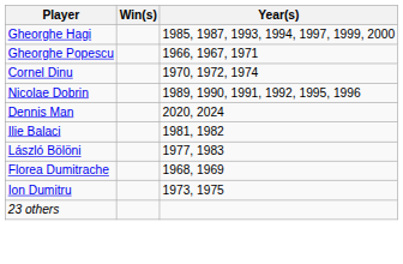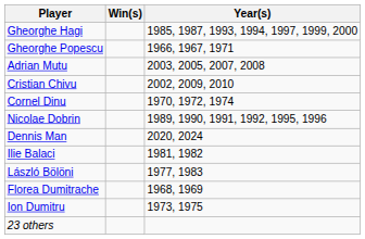 <table class="wikitable sortable">
 <tr>
 <th>Player</th>
 <th>Win(s)</th>
 <th>Year(s)</th>
 </tr>
 <tr>
 <td><a href='#'>Gheorghe Hagi</a></td>
 <td></td>
 <td>1985, 1987, 1993, 1994, 1997, 1999, 2000</td>
 </tr>
 <tr>
 <td><a href='#'>Gheorghe Popescu</a></td>
 <td></td>
 <td>1966, 1967, 1971</td>
+</tr>
+<tr>
+<td><a href='#'>Adrian Mutu</a></td>
+<td></td>
+<td>2003, 2005, 2007, 2008</td>
+</tr>
+<tr>
+<td><a href='#'>Cristian Chivu</a></td>
+<td></td>
+<td>2002, 2009, 2010</td>
 </tr>
 <tr>
 <td><a href='#'>Cornel Dinu</a></td>
 <td></td>
 <td>1970, 1972, 1974</td>
 </tr>
 <tr>
 <td><a href='#'>Nicolae Dobrin</a></td>
 <td></td>
 <td>1989, 1990, 1991, 1992, 1995, 1996</td>
 </tr>
 <tr>
 <td><a href='#'>Dennis Man</a></td>
 <td></td>
 <td>2020, 2024</td>
 </tr>
 <tr>
 <td><a href='#'>Ilie Balaci</a></td>
 <td></td>
 <td>1981, 1982</td>
 </tr>
 <tr>
 <td><a href='#'>László Bölöni</a></td>
 <td></td>
 <td>1977, 1983</td>
 </tr>
 <tr>
 <td><a href='#'>Florea Dumitrache</a></td>
 <td></td>
 <td>1968, 1969</td>
 </tr>
 <tr>
 <td><a href='#'>Ion Dumitru</a></td>
 <td></td>
 <td>1973, 1975</td>
 </tr>
 <tr>
 <td><em>23 others</em></td>
 <td></td>
 <td></td>
 </tr>
 </table>
